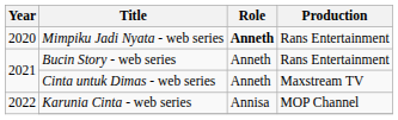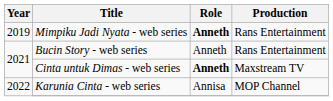 <table class="wikitable">
 <tr>
 <th>Year</th>
 <th>Title</th>
 <th>Role</th>
 <th>Production</th>
 </tr>
 <tr>
-<td>2020</td>
+<td>2019</td>
 <td><em>Mimpiku Jadi Nyata</em> - web series</td>
 <td><strong>Anneth</strong></td>
 <td>Rans Entertainment</td>
 </tr>
 <tr>
 <td rowspan="2">2021</td>
 <td><em>Bucin Story</em> - web series</td>
 <td>Anneth</td>
 <td>Rans Entertainment</td>
 </tr>
 <tr>
 <td><em>Cinta untuk Dimas</em> - web series</td>
-<td>Anneth</td>
+<td><strong>Anneth</strong></td>
 <td>Maxstream TV</td>
 </tr>
 <tr>
 <td rowspan="2">2022</td>
 <td><em>Karunia Cinta</em> - web series</td>
 <td>Annisa</td>
 <td>MOP Channel</td>
 </tr>
 <tr>
 </tr>
 </table>
